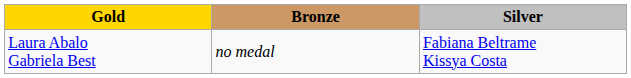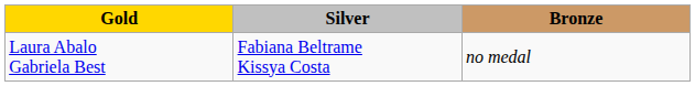 <table class="wikitable" style="text-align:left">
 <tr align="center">
 <td width=200 bgcolor=gold><strong>Gold</strong></td>
+<td width=200 bgcolor=silver><strong>Silver</strong></td>
 <td width=200 bgcolor=CC9966><strong>Bronze</strong></td>
-<td width=200 bgcolor=silver><strong>Silver</strong></td>
 </tr>
 <tr>
 <td><a href='#'>Laura Abalo</a><br><a href='#'>Gabriela Best</a><br><em></em></td>
+<td><a href='#'>Fabiana Beltrame</a><br><a href='#'>Kissya Costa</a><br><em></em></td>
 <td><em>no medal</em></td>
-<td><a href='#'>Fabiana Beltrame</a><br><a href='#'>Kissya Costa</a><br><em></em></td>
 </tr>
 </table>
